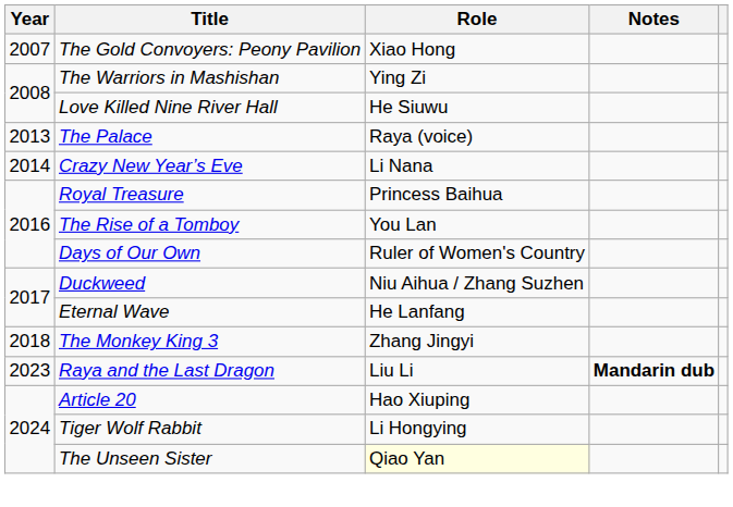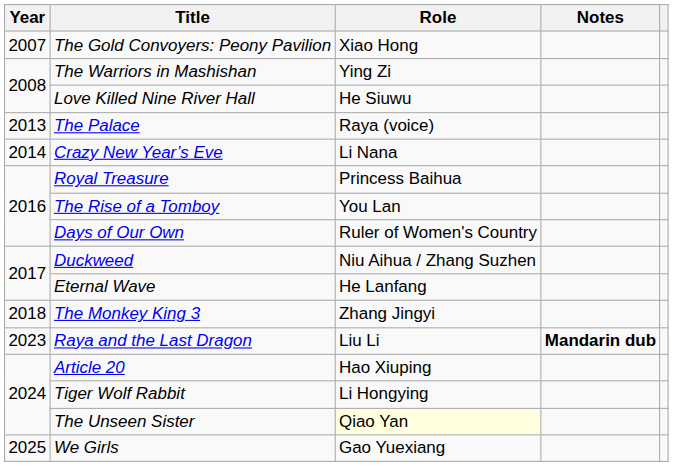 <table class="wikitable sortable">
 <tr>
 <th scope="col">Year</th>
 <th scope="col">Title</th>
 <th scope="col">Role</th>
 <th scope="col" class="unsortable">Notes</th>
 <th scope="col" class="unsortable"></th>
 </tr>
 <tr>
 <td>2007</td>
 <td><em>The Gold Convoyers: Peony Pavilion</em></td>
 <td>Xiao Hong</td>
 <td></td>
 <td></td>
 </tr>
 <tr>
 <td rowspan="2">2008</td>
 <td><em>The Warriors in Mashishan</em></td>
 <td>Ying Zi</td>
 <td></td>
 <td></td>
 </tr>
 <tr>
 <td><em>Love Killed Nine River Hall</em></td>
 <td>He Siuwu</td>
 <td></td>
 <td></td>
 </tr>
 <tr>
 <td>2013</td>
 <td><em><a href='#'>The Palace</a></em></td>
 <td>Raya (voice)</td>
 <td></td>
 <td style="text-align:center"></td>
 </tr>
 <tr>
 <td>2014</td>
 <td><em><a href='#'>Crazy New Year’s Eve</a></em></td>
 <td>Li Nana</td>
 <td></td>
 <td style="text-align:center"></td>
 </tr>
 <tr>
 <td rowspan="3">2016</td>
 <td><em><a href='#'>Royal Treasure</a></em></td>
 <td>Princess Baihua</td>
 <td></td>
 <td style="text-align:center"></td>
 </tr>
 <tr>
 <td><em><a href='#'>The Rise of a Tomboy</a></em></td>
 <td>You Lan</td>
 <td></td>
 <td style="text-align:center"></td>
 </tr>
 <tr>
 <td><em><a href='#'>Days of Our Own</a></em></td>
 <td>Ruler of Women's Country</td>
 <td></td>
 <td style="text-align:center"></td>
 </tr>
 <tr>
 <td rowspan="2">2017</td>
 <td><em><a href='#'>Duckweed</a></em></td>
 <td>Niu Aihua / Zhang Suzhen</td>
 <td></td>
 <td style="text-align:center"></td>
 </tr>
 <tr>
 <td><em>Eternal Wave</em></td>
 <td>He Lanfang</td>
 <td></td>
 <td style="text-align:center"></td>
 </tr>
 <tr>
 <td>2018</td>
 <td><em><a href='#'>The Monkey King 3</a></em></td>
 <td>Zhang Jingyi</td>
 <td></td>
 <td style="text-align:center"></td>
 </tr>
 <tr>
 <td>2023</td>
 <td><em><a href='#'>Raya and the Last Dragon</a></em></td>
 <td>Liu Li</td>
 <td><strong>Mandarin dub</strong></td>
 <td style="text-align:center"></td>
 </tr>
 <tr>
 <td rowspan="3">2024</td>
 <td><em><a href='#'>Article 20</a></em></td>
 <td>Hao Xiuping</td>
 <td></td>
 <td style="text-align:center"></td>
 </tr>
 <tr>
 <td><em>Tiger Wolf Rabbit</em></td>
 <td>Li Hongying</td>
 <td></td>
 <td style="text-align:center"></td>
 </tr>
 <tr>
 <td><em>The Unseen Sister</em></td>
 <td style="background: lightyellow;">Qiao Yan</td>
 <td></td>
 <td style="text-align:center"></td>
 </tr>
+<tr>
+<td>2025</td>
+<td><em>We Girls</em></td>
+<td>Gao Yuexiang</td>
+<td></td>
+<td style="text-align:center"></td>
+</tr>
 </table>
